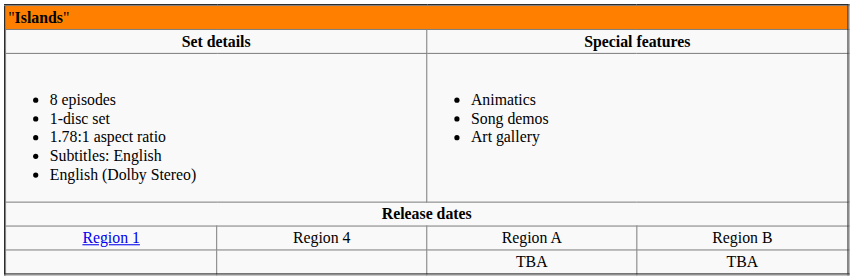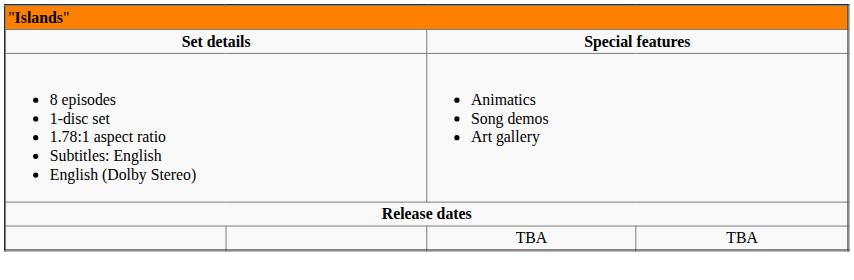 <table border="2" cellpadding="2" cellspacing="0" style="margin: 0 1em 0 0; background: #f9f9f9; border: c00 #aaa solid; border-collapse: collapse; font-size: 95%;">
 <tr style="background:#FF8000; color:black;">
 <td colspan="4">"<strong>Islands</strong>"</td>
 </tr>
 <tr valign="top">
 <td align="center" width="400" colspan="2"><strong>Set details</strong></td>
 <td align="center" width="400" colspan="2"><strong>Special features</strong></td>
 </tr>
 <tr valign="top">
 <td colspan="2" align="left" width="200"><br><ul><li>8 episodes</li><li>1-disc set</li><li>1.78:1 aspect ratio</li><li>Subtitles: English</li><li>English (Dolby Stereo)</li></ul></td>
 <td colspan="2" align="left" width="200"><br><ul><li>Animatics</li><li>Song demos</li><li>Art gallery</li></ul></td>
 </tr>
 <tr>
 <td colspan="4" align="center"><strong>Release dates</strong></td>
 </tr>
 <tr>
-<td align="center"><a href='#'>Region 1</a></td>
-<td align="center">Region 4</td>
-<td align="center">Region A</td>
-<td align="center">Region B</td>
-</tr>
-<tr>
 <td align="center"></td>
 <td align="center"></td>
 <td align="center">TBA</td>
 <td align="center">TBA</td>
 </tr>
 </table>
